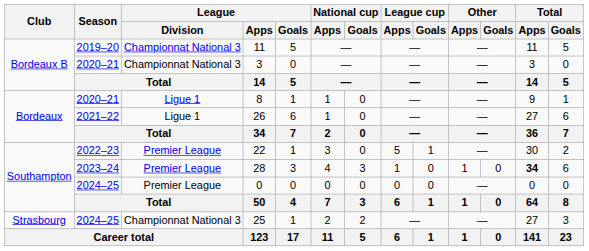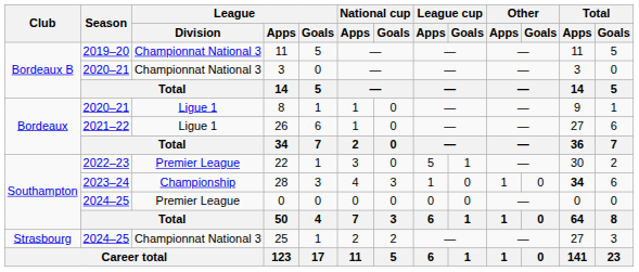 <table class="wikitable" style="text-align:center">
 <tr>
 <th rowspan="2">Club</th>
 <th rowspan="2">Season</th>
 <th colspan="3">League</th>
 <th colspan="2">National cup</th>
 <th colspan="2">League cup</th>
 <th colspan="2">Other</th>
 <th colspan="2">Total</th>
 </tr>
 <tr>
 <th>Division</th>
 <th>Apps</th>
 <th>Goals</th>
 <th>Apps</th>
 <th>Goals</th>
 <th>Apps</th>
 <th>Goals</th>
 <th>Apps</th>
 <th>Goals</th>
 <th>Apps</th>
 <th>Goals</th>
 </tr>
 <tr>
 <td rowspan="3"><a href='#'>Bordeaux B</a></td>
 <td><a href='#'>2019–20</a></td>
 <td><a href='#'>Championnat National 3</a></td>
 <td>11</td>
 <td>5</td>
 <td colspan="2">—</td>
 <td colspan="2">—</td>
 <td colspan="2">—</td>
 <td>11</td>
 <td>5</td>
 </tr>
 <tr>
 <td><a href='#'>2020–21</a></td>
 <td>Championnat National 3</td>
 <td>3</td>
 <td>0</td>
 <td colspan="2">—</td>
 <td colspan="2">—</td>
 <td colspan="2">—</td>
 <td>3</td>
 <td>0</td>
 </tr>
 <tr>
 <th colspan="2">Total</th>
 <th>14</th>
 <th>5</th>
 <th colspan="2">—</th>
 <th colspan="2">—</th>
 <th colspan="2">—</th>
 <th>14</th>
 <th>5</th>
 </tr>
 <tr>
 <td rowspan="3"><a href='#'>Bordeaux</a></td>
 <td><a href='#'>2020–21</a></td>
 <td><a href='#'>Ligue 1</a></td>
 <td>8</td>
 <td>1</td>
 <td>1</td>
 <td>0</td>
 <td colspan="2">—</td>
 <td colspan="2">—</td>
 <td>9</td>
 <td>1</td>
 </tr>
 <tr>
 <td><a href='#'>2021–22</a></td>
 <td>Ligue 1</td>
 <td>26</td>
 <td>6</td>
 <td>1</td>
 <td>0</td>
 <td colspan="2">—</td>
 <td colspan="2">—</td>
 <td>27</td>
 <td>6</td>
 </tr>
 <tr>
 <th colspan="2">Total</th>
 <th>34</th>
 <th>7</th>
 <th>2</th>
 <th>0</th>
 <th colspan="2">—</th>
 <th colspan="2">—</th>
 <th>36</th>
 <th>7</th>
 </tr>
 <tr>
 <td rowspan="4"><a href='#'>Southampton</a></td>
 <td><a href='#'>2022–23</a></td>
 <td><a href='#'>Premier League</a></td>
 <td>22</td>
 <td>1</td>
 <td>3</td>
 <td>0</td>
 <td>5</td>
 <td>1</td>
 <td colspan="2">—</td>
 <td>30</td>
 <td>2</td>
 </tr>
 <tr>
 <td><a href='#'>2023–24</a></td>
-<td><a href='#'>Premier League</a></td>
+<td><a href='#'>Championship</a></td>
 <td>28</td>
 <td>3</td>
 <td>4</td>
 <td>3</td>
 <td>1</td>
 <td>0</td>
 <td>1</td>
 <td>0</td>
 <td><strong>34</strong></td>
 <td>6</td>
 </tr>
 <tr>
 <td><a href='#'>2024–25</a></td>
 <td>Premier League</td>
 <td>0</td>
 <td>0</td>
 <td>0</td>
 <td>0</td>
 <td>0</td>
 <td>0</td>
 <td colspan="2">—</td>
 <td>0</td>
 <td>0</td>
 </tr>
 <tr>
 <th colspan="2">Total</th>
 <th>50</th>
 <th>4</th>
 <th>7</th>
 <th>3</th>
 <th>6</th>
 <th>1</th>
 <th>1</th>
 <th>0</th>
 <th>64</th>
 <th>8</th>
 </tr>
 <tr>
 <td><a href='#'>Strasbourg</a></td>
 <td><a href='#'>2024–25</a></td>
 <td>Championnat National 3</td>
 <td>25</td>
 <td>1</td>
 <td>2</td>
 <td>2</td>
 <td colspan="2">—</td>
 <td colspan="2">—</td>
 <td>27</td>
 <td>3</td>
 </tr>
 <tr>
 <th colspan="3">Career total</th>
 <th>123</th>
 <th>17</th>
 <th>11</th>
 <th>5</th>
 <th>6</th>
 <th>1</th>
 <th>1</th>
 <th>0</th>
 <th>141</th>
 <th>23</th>
 </tr>
 </table>
